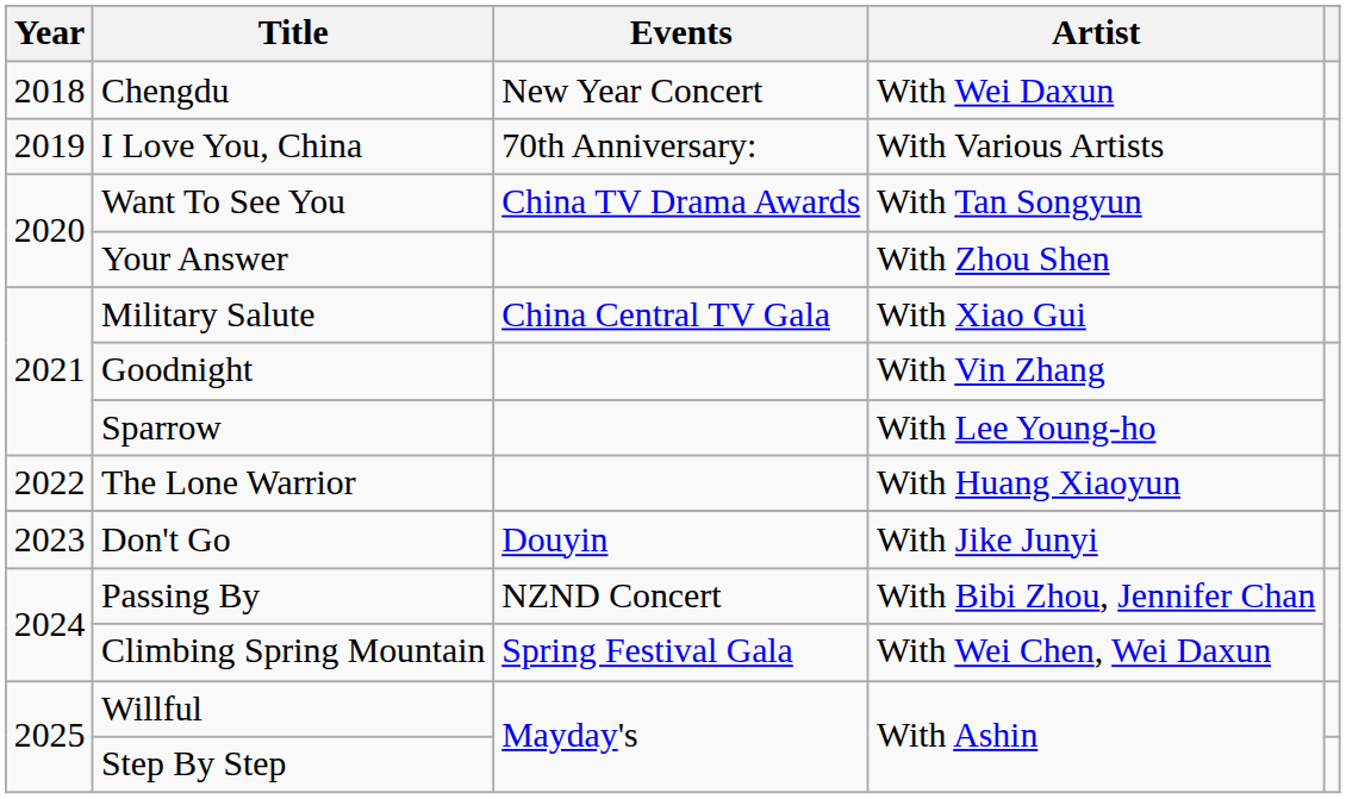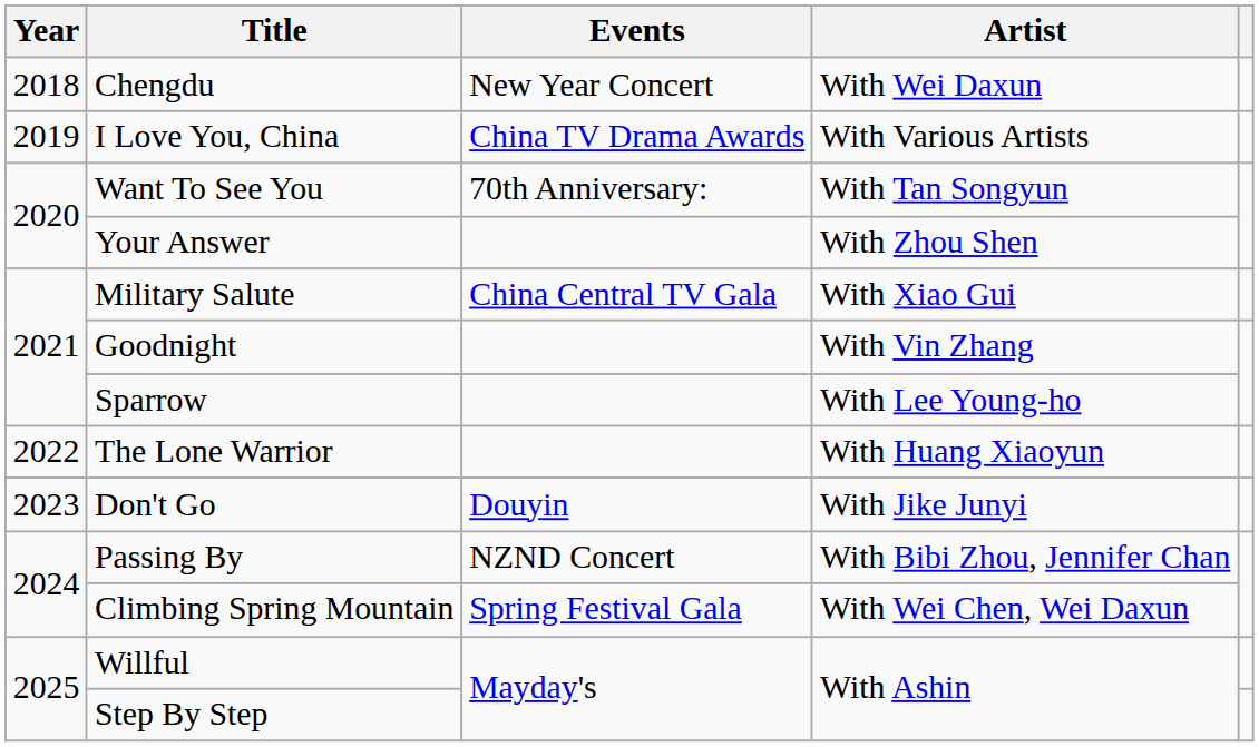 <table class="wikitable sortable plainrowheaders">
 <tr>
 <th scope="col">Year</th>
 <th scope="col">Title</th>
 <th scope="col">Events</th>
 <th scope="col">Artist</th>
 <th scope="col" class="unsortable"></th>
 </tr>
 <tr>
 <td>2018</td>
 <td>Chengdu</td>
 <td>New Year Concert</td>
 <td>With <a href='#'>Wei Daxun</a></td>
 <td></td>
 </tr>
 <tr>
 <td>2019</td>
 <td>I Love You, China</td>
-<td>70th Anniversary: </td>
+<td><a href='#'>China TV Drama Awards</a></td>
 <td>With Various Artists</td>
 <td></td>
 </tr>
 <tr>
 <td rowspan=2>2020</td>
 <td>Want To See You<br></td>
-<td><a href='#'>China TV Drama Awards</a></td>
+<td>70th Anniversary: </td>
 <td>With <a href='#'>Tan Songyun</a></td>
 <td rowspan=2></td>
 </tr>
 <tr>
 <td>Your Answer <br></td>
 <td></td>
 <td>With <a href='#'>Zhou Shen</a></td>
 </tr>
 <tr>
 <td rowspan=3>2021</td>
 <td>Military Salute</td>
 <td><a href='#'>China Central TV Gala</a></td>
 <td>With <a href='#'>Xiao Gui</a></td>
 <td></td>
 </tr>
 <tr>
 <td>Goodnight</td>
 <td></td>
 <td>With <a href='#'>Vin Zhang</a></td>
 <td rowspan=2></td>
 </tr>
 <tr>
 <td>Sparrow</td>
 <td></td>
 <td>With <a href='#'>Lee Young-ho</a></td>
 </tr>
 <tr>
 <td>2022</td>
 <td>The Lone Warrior</td>
 <td></td>
 <td>With <a href='#'>Huang Xiaoyun</a></td>
 <td></td>
 </tr>
 <tr>
 <td>2023</td>
 <td>Don't Go</td>
 <td><a href='#'>Douyin</a> </td>
 <td>With <a href='#'>Jike Junyi</a></td>
 <td></td>
 </tr>
 <tr>
 <td rowspan=2>2024</td>
 <td>Passing By</td>
 <td>NZND Concert</td>
 <td>With <a href='#'>Bibi Zhou</a>, <a href='#'>Jennifer Chan</a></td>
 <td rowspan=2></td>
 </tr>
 <tr>
 <td>Climbing Spring Mountain<br></td>
 <td><a href='#'>Spring Festival Gala</a></td>
 <td>With <a href='#'>Wei Chen</a>, <a href='#'>Wei Daxun</a></td>
 </tr>
 <tr>
 <td rowspan=2>2025</td>
 <td>Willful</td>
 <td Rowspan=2><a href='#'>Mayday</a>'s </td>
 <td Rowspan=2>With <a href='#'>Ashin</a></td>
 <td></td>
 </tr>
 <tr>
 <td>Step By Step</td>
 <td></td>
 </tr>
 </table>
